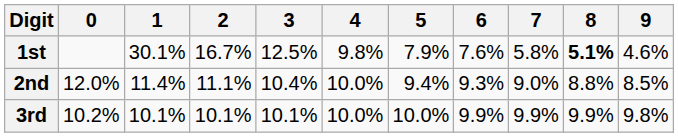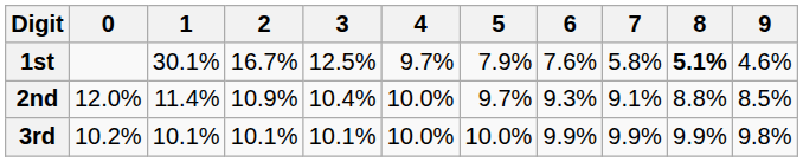 <table class="wikitable" style="text-align:right">
 <tr>
 <th>Digit</th>
 <th>0</th>
 <th>1</th>
 <th>2</th>
 <th>3</th>
 <th>4</th>
 <th>5</th>
 <th>6</th>
 <th>7</th>
 <th>8</th>
 <th>9</th>
 </tr>
 <tr>
 <th>1st</th>
 <td></td>
 <td>30.1%</td>
 <td>16.7%</td>
 <td>12.5%</td>
-<td>9.8%</td>
+<td>9.7%</td>
 <td>7.9%</td>
 <td>7.6%</td>
 <td>5.8%</td>
 <td><strong>5.1%</strong></td>
 <td>4.6%</td>
 </tr>
 <tr>
 <th>2nd</th>
 <td>12.0%</td>
 <td>11.4%</td>
-<td>11.1%</td>
+<td>10.9%</td>
 <td>10.4%</td>
 <td>10.0%</td>
-<td>9.4%</td>
+<td>9.7%</td>
 <td>9.3%</td>
-<td>9.0%</td>
+<td>9.1%</td>
 <td>8.8%</td>
 <td>8.5%</td>
 </tr>
 <tr>
 <th>3rd</th>
 <td>10.2%</td>
 <td>10.1%</td>
 <td>10.1%</td>
 <td>10.1%</td>
 <td>10.0%</td>
 <td>10.0%</td>
 <td>9.9%</td>
 <td>9.9%</td>
 <td>9.9%</td>
 <td>9.8%</td>
 </tr>
 </table>
